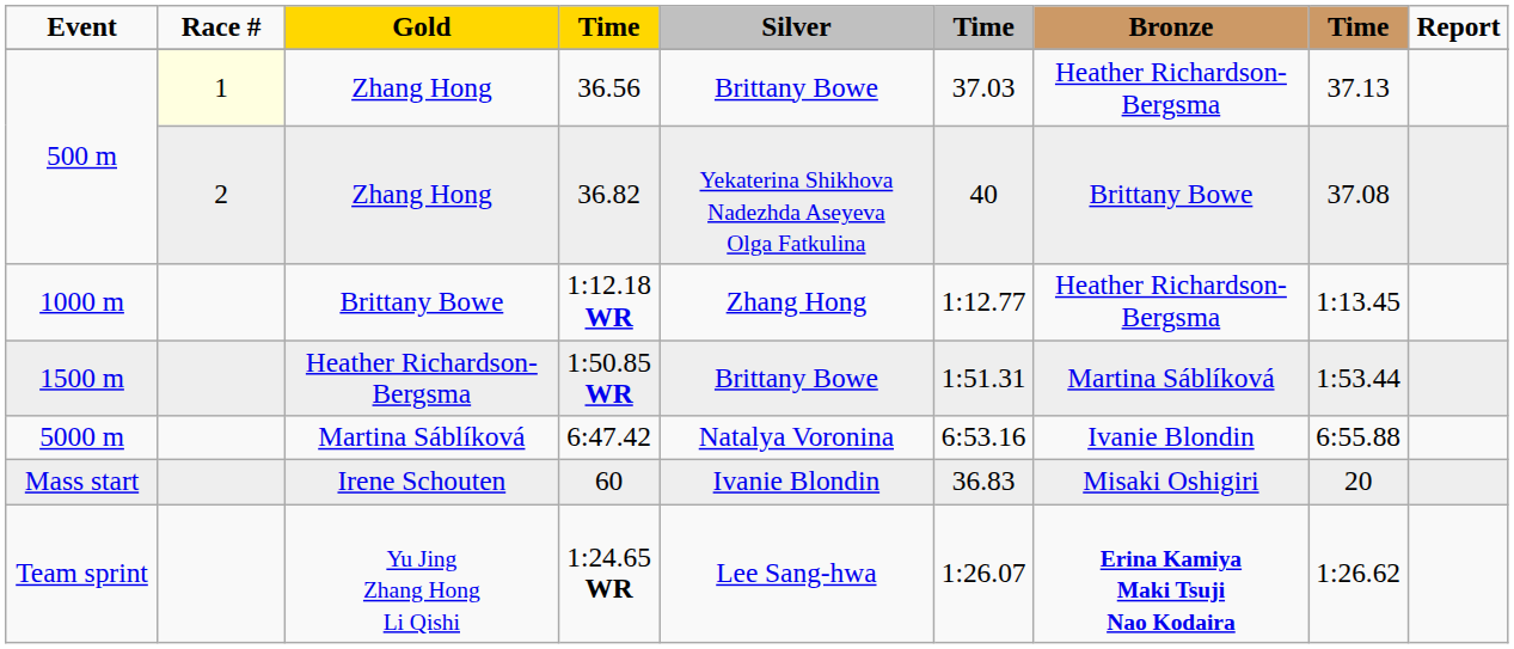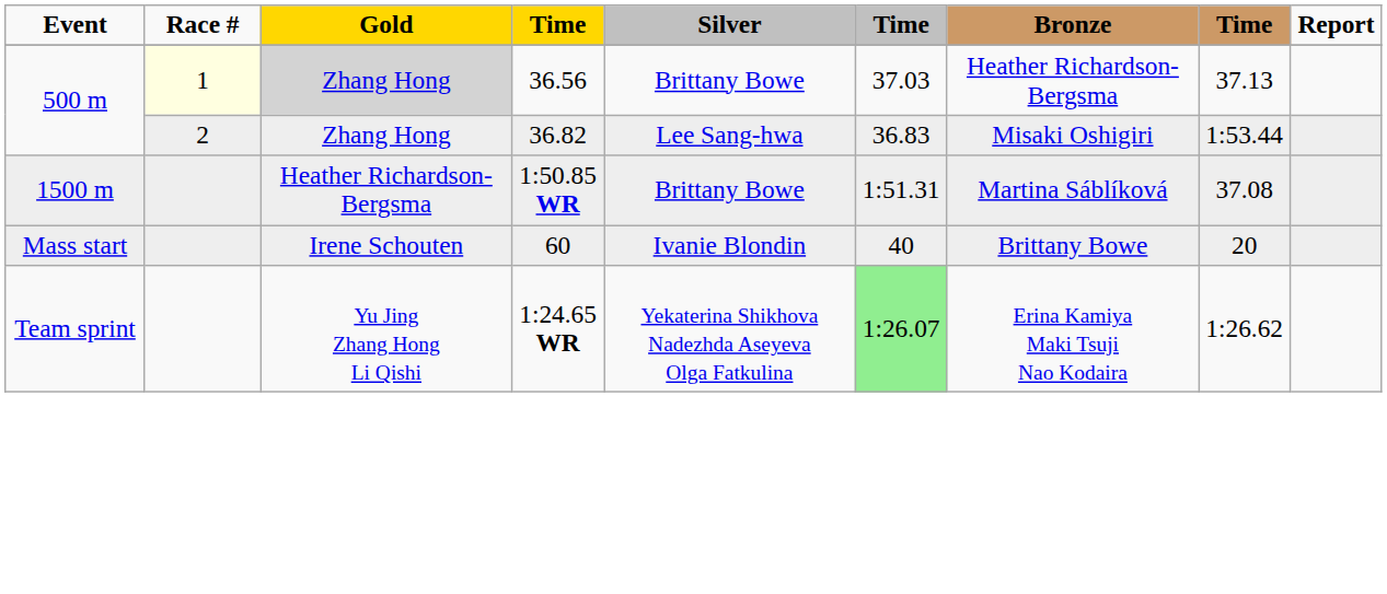 <table class="wikitable">
 <tr>
 <td width="80" align="center"><strong>Event</strong></td>
 <td width="65" align="center"><strong>Race #</strong></td>
 <td width="150" bgcolor="gold" align="center"><strong>Gold</strong></td>
 <td width="50" bgcolor="gold" align="center"><strong>Time</strong></td>
 <td width="150" bgcolor="silver" align="center"><strong>Silver</strong></td>
 <td width="50" bgcolor="silver" align="center"><strong>Time</strong></td>
 <td width="150" bgcolor="#CC9966" align="center"><strong>Bronze</strong></td>
 <td width="50" bgcolor="#CC9966" align="center"><strong>Time</strong></td>
 <td width="50" align="center"><strong>Report</strong></td>
 </tr>
 <tr bgcolor="#cccccc">
 </tr>
 <tr>
 <td rowspan=2 align="center"><a href='#'>500 m</a></td>
 <td align="center" style="background: lightyellow;">1</td>
-<td align="center"><a href='#'>Zhang Hong</a><br><small></small></td>
+<td align="center" style="background: lightgrey;"><a href='#'>Zhang Hong</a><br><small></small></td>
 <td align="center">36.56</td>
 <td align="center"><a href='#'>Brittany Bowe</a><br><small></small></td>
 <td align="center">37.03</td>
 <td align="center"><a href='#'>Heather Richardson-Bergsma</a><br><small></small></td>
 <td align="center">37.13</td>
 <td align="center"></td>
 </tr>
 <tr bgcolor="#eeeeee">
 <td align="center">2</td>
 <td align="center"><a href='#'>Zhang Hong</a><br><small></small></td>
 <td align="center">36.82</td>
-<td align="center"><br><small><a href='#'>Yekaterina Shikhova</a><br><a href='#'>Nadezhda Aseyeva</a><br><a href='#'>Olga Fatkulina</a></small></td>
-<td align="center">40 </td>
-<td align="center"><a href='#'>Brittany Bowe</a><br><small></small></td>
-<td align="center">37.08</td>
-<td align="center"></td>
-</tr>
-<tr>
-<td align="center"><a href='#'>1000 m</a></td>
-<td align="center"></td>
-<td align="center"><a href='#'>Brittany Bowe</a><br><small></small></td>
-<td align="center">1:12.18<br><strong><a href='#'>WR</a></strong></td>
-<td align="center"><a href='#'>Zhang Hong</a><br><small></small></td>
-<td align="center">1:12.77</td>
-<td align="center"><a href='#'>Heather Richardson-Bergsma</a><br><small></small></td>
-<td align="center">1:13.45</td>
+<td align="center"><a href='#'>Lee Sang-hwa</a><br><small></small></td>
+<td align="center">36.83</td>
+<td align="center"><a href='#'>Misaki Oshigiri</a><br><small></small></td>
+<td align="center">1:53.44</td>
 <td align="center"></td>
 </tr>
 <tr bgcolor="#eeeeee">
 <td align="center"><a href='#'>1500 m</a></td>
 <td align="center"></td>
 <td align="center"><a href='#'>Heather Richardson-Bergsma</a><br><small></small></td>
 <td align="center">1:50.85<br><strong><a href='#'>WR</a></strong></td>
 <td align="center"><a href='#'>Brittany Bowe</a><br><small></small></td>
 <td align="center">1:51.31</td>
 <td align="center"><a href='#'>Martina Sáblíková</a><br><small></small></td>
-<td align="center">1:53.44</td>
-<td align="center"></td>
-</tr>
-<tr>
-<td align="center"><a href='#'>5000 m</a></td>
-<td align="center"></td>
-<td align="center"><a href='#'>Martina Sáblíková</a><br><small></small></td>
-<td align="center">6:47.42</td>
-<td align="center"><a href='#'>Natalya Voronina</a><br><small></small></td>
-<td align="center">6:53.16</td>
-<td align="center"><a href='#'>Ivanie Blondin</a><br><small></small></td>
-<td align="center">6:55.88</td>
+<td align="center">37.08</td>
 <td align="center"></td>
 </tr>
 <tr bgcolor="#eeeeee">
 <td align="center"><a href='#'>Mass start</a></td>
 <td align="center"></td>
 <td align="center"><a href='#'>Irene Schouten</a><br><small></small></td>
 <td align="center">60 </td>
 <td align="center"><a href='#'>Ivanie Blondin</a><br><small></small></td>
-<td align="center">36.83</td>
-<td align="center"><a href='#'>Misaki Oshigiri</a><br><small></small></td>
+<td align="center">40 </td>
+<td align="center"><a href='#'>Brittany Bowe</a><br><small></small></td>
 <td align="center">20 </td>
 <td align="center"></td>
 </tr>
 <tr>
 <td align="center"><a href='#'>Team sprint</a></td>
 <td align="center"></td>
 <td align="center"><br><small><a href='#'>Yu Jing</a><br><a href='#'>Zhang Hong</a><br><a href='#'>Li Qishi</a></small></td>
 <td align="center">1:24.65<br><strong>WR</strong></td>
-<td align="center"><a href='#'>Lee Sang-hwa</a><br><small></small></td>
-<td align="center">1:26.07</td>
-<td align="center"><strong><br><small><a href='#'>Erina Kamiya</a><br><a href='#'>Maki Tsuji</a><br><a href='#'>Nao Kodaira</a></small></strong></td>
+<td align="center"><br><small><a href='#'>Yekaterina Shikhova</a><br><a href='#'>Nadezhda Aseyeva</a><br><a href='#'>Olga Fatkulina</a></small></td>
+<td align="center" style="background: lightgreen;">1:26.07</td>
+<td align="center"><br><small><a href='#'>Erina Kamiya</a><br><a href='#'>Maki Tsuji</a><br><a href='#'>Nao Kodaira</a></small></td>
 <td align="center">1:26.62</td>
 <td align="center"></td>
 </tr>
 </table>
